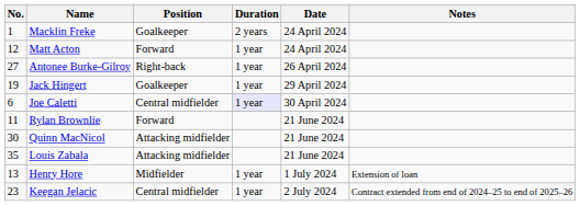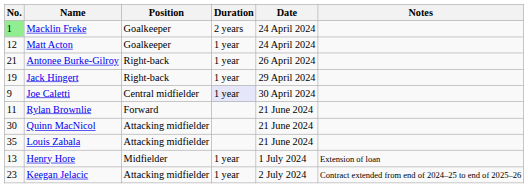 <table class="wikitable">
 <tr>
 <th>No.</th>
 <th>Name</th>
 <th>Position</th>
 <th>Duration</th>
 <th>Date</th>
 <th>Notes</th>
 </tr>
 <tr>
-<td>1</td>
+<td style="background: lightgreen;">1</td>
 <td><a href='#'>Macklin Freke</a></td>
 <td>Goalkeeper</td>
 <td>2 years</td>
 <td>24 April 2024</td>
 <td></td>
 </tr>
 <tr>
 <td>12</td>
 <td><a href='#'>Matt Acton</a></td>
-<td>Forward</td>
+<td>Goalkeeper</td>
 <td>1 year</td>
 <td>24 April 2024</td>
 <td></td>
 </tr>
 <tr>
-<td>27</td>
+<td>21</td>
 <td><a href='#'>Antonee Burke-Gilroy</a></td>
 <td>Right-back</td>
 <td>1 year</td>
 <td>26 April 2024</td>
 <td></td>
 </tr>
 <tr>
 <td>19</td>
 <td> <a href='#'>Jack Hingert</a></td>
-<td>Goalkeeper</td>
+<td>Right-back</td>
 <td>1 year</td>
 <td>29 April 2024</td>
 <td></td>
 </tr>
 <tr>
-<td>6</td>
+<td>9</td>
 <td><a href='#'>Joe Caletti</a></td>
 <td>Central midfielder</td>
 <td style="background: lavender;">1 year</td>
 <td>30 April 2024</td>
 <td></td>
 </tr>
 <tr>
 <td>11</td>
 <td><a href='#'>Rylan Brownlie</a></td>
 <td>Forward</td>
 <td></td>
 <td>21 June 2024</td>
 <td></td>
 </tr>
 <tr>
 <td>30</td>
 <td><a href='#'>Quinn MacNicol</a></td>
 <td>Attacking midfielder</td>
 <td></td>
 <td>21 June 2024</td>
 <td></td>
 </tr>
 <tr>
 <td>35</td>
 <td><a href='#'>Louis Zabala</a></td>
 <td>Attacking midfielder</td>
 <td></td>
 <td>21 June 2024</td>
 <td></td>
 </tr>
 <tr>
 <td>13</td>
 <td><a href='#'>Henry Hore</a></td>
 <td>Midfielder</td>
 <td>1 year</td>
 <td>1 July 2024</td>
 <td><small>Extension of loan</small></td>
 </tr>
 <tr>
 <td>23</td>
 <td><a href='#'>Keegan Jelacic</a></td>
-<td>Central midfielder</td>
+<td>Attacking midfielder</td>
 <td>1 year</td>
 <td>2 July 2024</td>
 <td><small>Contract extended from end of 2024–25 to end of 2025–26</small></td>
 </tr>
 </table>
